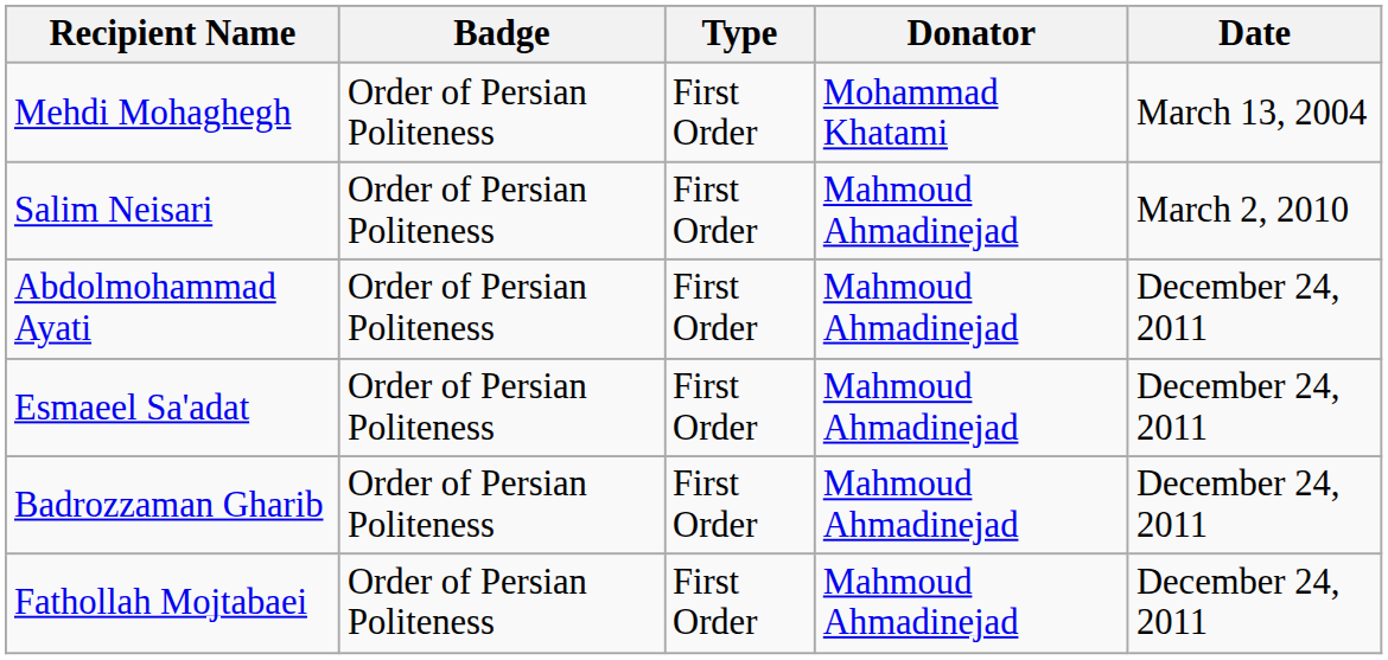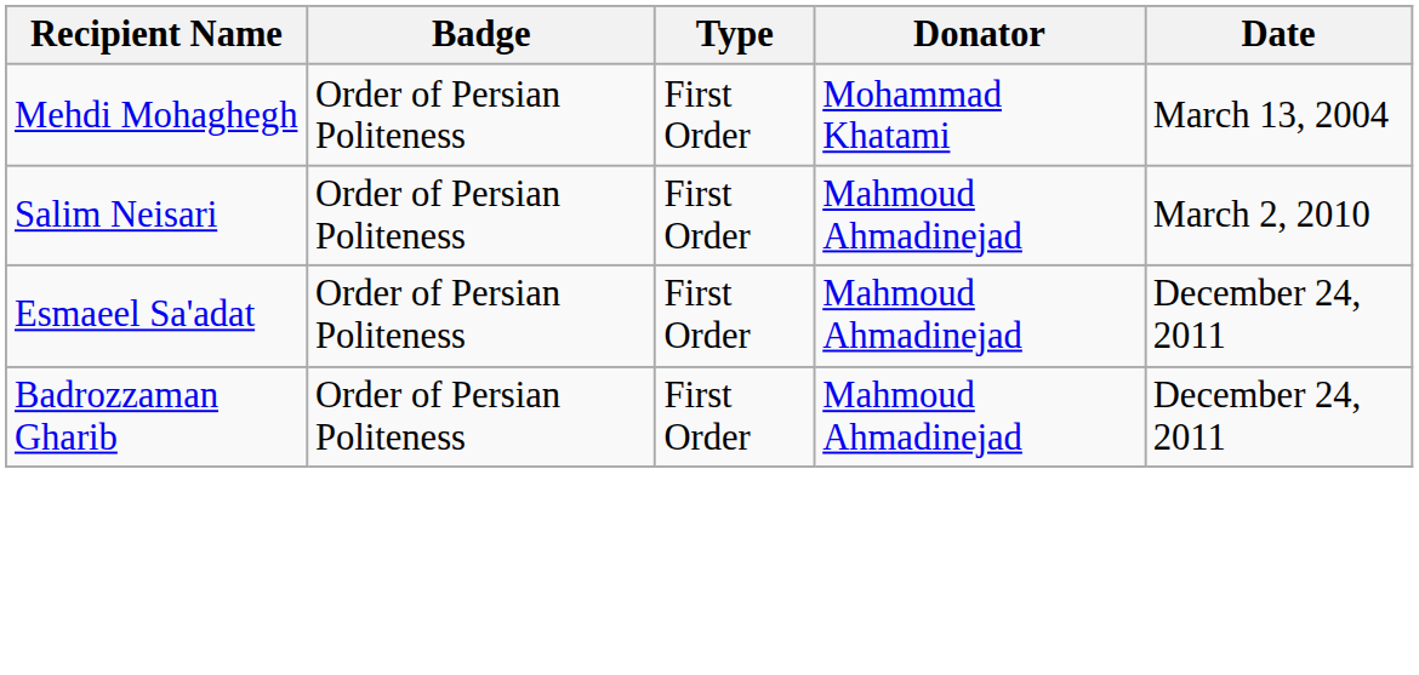 <table class="wikitable">
 <tr>
 <th>Recipient Name</th>
 <th>Badge</th>
 <th>Type</th>
 <th>Donator</th>
 <th>Date</th>
 </tr>
 <tr>
 <td><a href='#'>Mehdi Mohaghegh</a></td>
 <td>Order of Persian Politeness</td>
 <td>First Order</td>
 <td><a href='#'>Mohammad Khatami</a></td>
 <td>March 13, 2004</td>
 </tr>
 <tr>
 <td><a href='#'>Salim Neisari</a></td>
 <td>Order of Persian Politeness</td>
 <td>First Order</td>
 <td><a href='#'>Mahmoud Ahmadinejad</a></td>
 <td>March 2, 2010</td>
 </tr>
 <tr>
-<td><a href='#'>Abdolmohammad Ayati</a></td>
-<td>Order of Persian Politeness</td>
-<td>First Order</td>
-<td><a href='#'>Mahmoud Ahmadinejad</a></td>
-<td>December 24, 2011</td>
-</tr>
-<tr>
 <td><a href='#'>Esmaeel Sa'adat</a></td>
 <td>Order of Persian Politeness</td>
 <td>First Order</td>
 <td><a href='#'>Mahmoud Ahmadinejad</a></td>
 <td>December 24, 2011</td>
 </tr>
 <tr>
 <td><a href='#'>Badrozzaman Gharib</a></td>
 <td>Order of Persian Politeness</td>
 <td>First Order</td>
 <td><a href='#'>Mahmoud Ahmadinejad</a></td>
 <td>December 24, 2011</td>
 </tr>
-<tr>
-<td><a href='#'>Fathollah Mojtabaei</a></td>
-<td>Order of Persian Politeness</td>
-<td>First Order</td>
-<td><a href='#'>Mahmoud Ahmadinejad</a></td>
-<td>December 24, 2011</td>
-</tr>
 </table>
